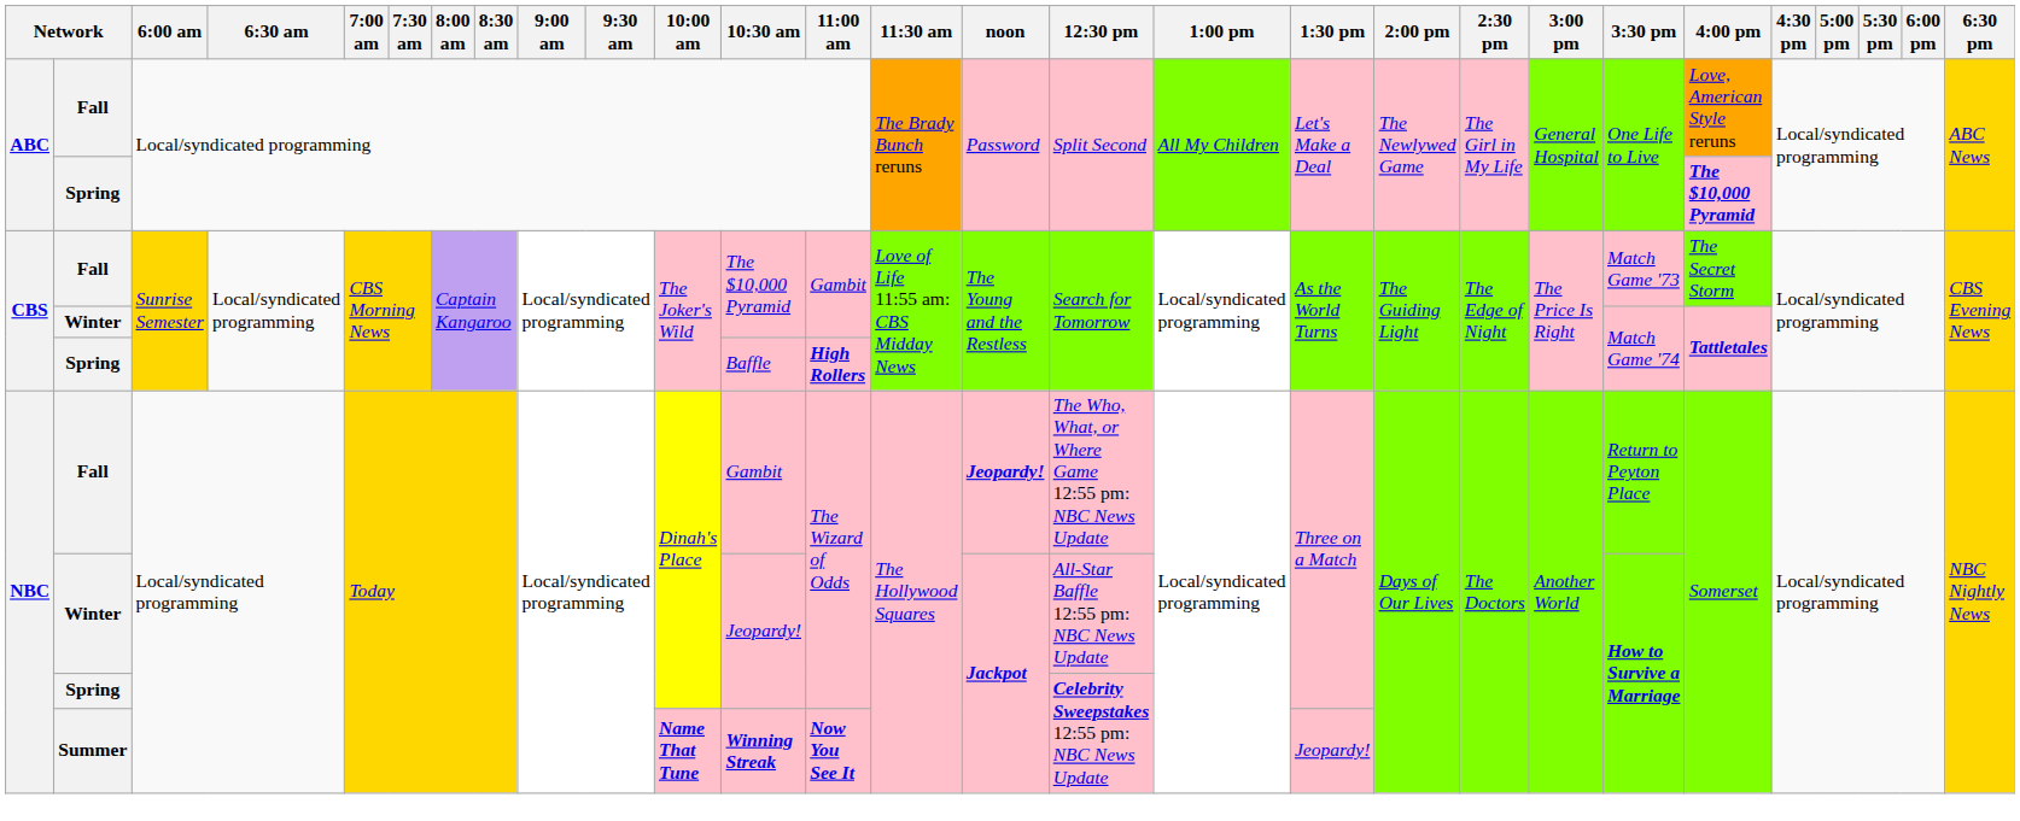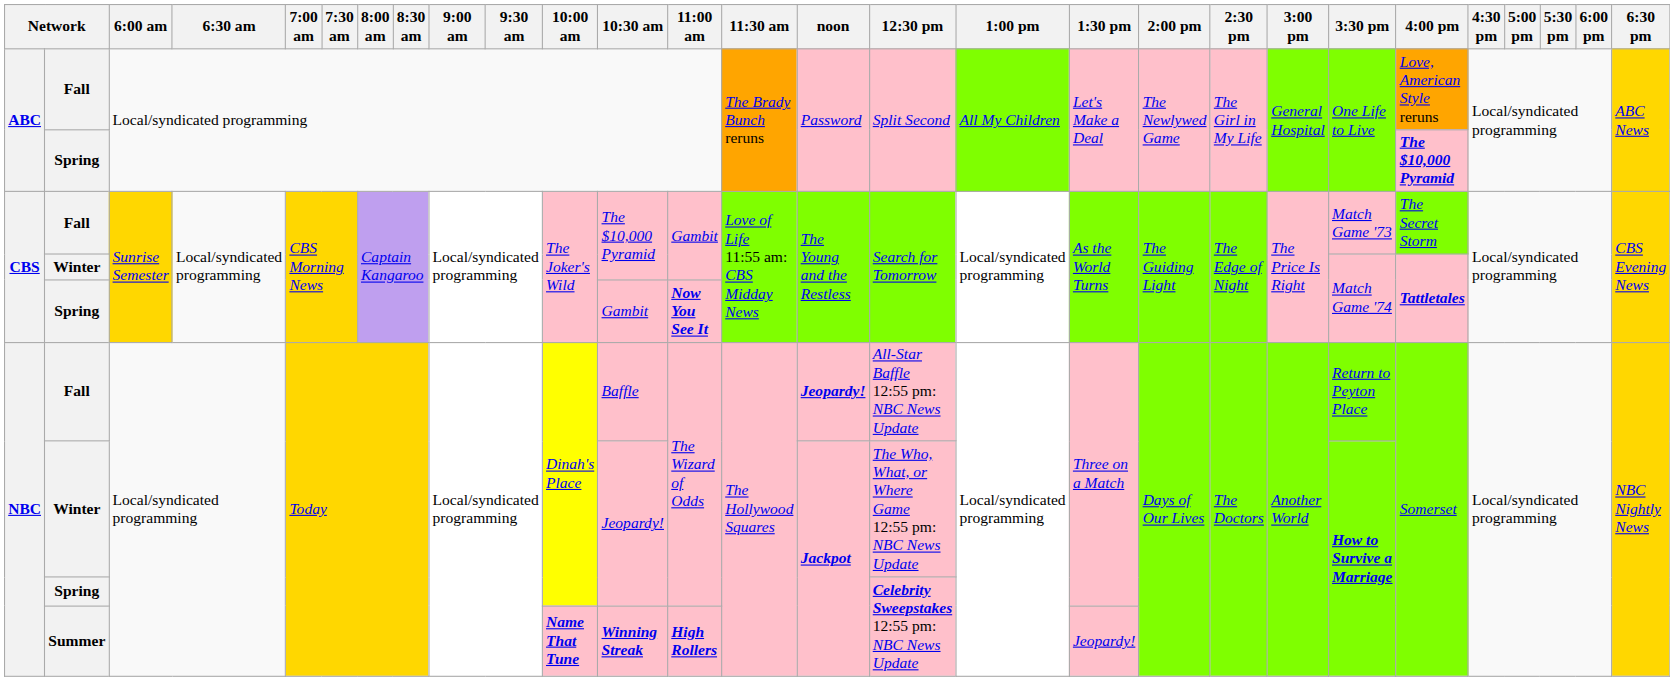 <table class=wikitable style="font-size:90%">
 <tr>
 <th width="1.5%" bgcolor="#C0C0C0" colspan="2">Network</th>
 <th width="4%" bgcolor="#C0C0C0">6:00 am</th>
 <th width="4%" bgcolor="#C0C0C0">6:30 am</th>
 <th width="4%" bgcolor="#C0C0C0">7:00 am</th>
 <th width="4%" bgcolor="#C0C0C0">7:30 am</th>
 <th width="4%" bgcolor="#C0C0C0">8:00 am</th>
 <th width="4%" bgcolor="#C0C0C0">8:30 am</th>
 <th width="4%" bgcolor="#C0C0C0">9:00 am</th>
 <th width="4%" bgcolor="#C0C0C0">9:30 am</th>
 <th width="4%" bgcolor="#C0C0C0">10:00 am</th>
 <th width="4%" bgcolor="#C0C0C0">10:30 am</th>
 <th width="4%" bgcolor="#C0C0C0">11:00 am</th>
 <th width="4%" bgcolor="#C0C0C0">11:30 am</th>
 <th width="4%" bgcolor="#C0C0C0">noon</th>
 <th width="4%" bgcolor="#C0C0C0">12:30 pm</th>
 <th width="4%" bgcolor="#C0C0C0">1:00 pm</th>
 <th width="4%" bgcolor="#C0C0C0">1:30 pm</th>
 <th width="4%" bgcolor="#C0C0C0">2:00 pm</th>
 <th width="4%" bgcolor="#C0C0C0">2:30 pm</th>
 <th width="4%" bgcolor="#C0C0C0">3:00 pm</th>
 <th width="4%" bgcolor="#C0C0C0">3:30 pm</th>
 <th width="4%" bgcolor="#C0C0C0">4:00 pm</th>
 <th width="4%" bgcolor="#C0C0C0">4:30 pm</th>
 <th width="4%" bgcolor="#C0C0C0">5:00 pm</th>
 <th width="4%" bgcolor="#C0C0C0">5:30 pm</th>
 <th width="4%" bgcolor="#C0C0C0">6:00 pm</th>
 <th width="4%" bgcolor="#C0C0C0">6:30 pm</th>
 </tr>
 <tr>
 <th rowspan="2" bgcolor="#C0C0C0"><a href='#'>ABC</a></th>
 <th>Fall</th>
 <td colspan="11" rowspan="2">Local/syndicated programming</td>
 <td rowspan="2" bgcolor="orange"><em><a href='#'>The Brady Bunch</a></em> reruns</td>
 <td rowspan="2" bgcolor="pink"><em><a href='#'>Password</a></em></td>
 <td rowspan="2" bgcolor="pink"><em><a href='#'>Split Second</a></em></td>
 <td rowspan="2" bgcolor="chartreuse"><em><a href='#'>All My Children</a></em></td>
 <td rowspan="2" bgcolor="pink"><em><a href='#'>Let's Make a Deal</a></em></td>
 <td rowspan="2" bgcolor="pink"><em><a href='#'>The Newlywed Game</a></em></td>
 <td rowspan="2" bgcolor="pink"><em><a href='#'>The Girl in My Life</a></em></td>
 <td rowspan="2" bgcolor="chartreuse"><em><a href='#'>General Hospital</a></em></td>
 <td rowspan="2" bgcolor="chartreuse"><em><a href='#'>One Life to Live</a></em></td>
 <td bgcolor="orange"><em><a href='#'>Love, American Style</a></em> reruns</td>
 <td colspan="4" rowspan="2">Local/syndicated programming</td>
 <td rowspan="2" bgcolor="gold"><em><a href='#'>ABC News</a></em></td>
 </tr>
 <tr>
 <th>Spring</th>
 <td bgcolor="pink"><strong><em><a href='#'>The $10,000 Pyramid</a></em></strong></td>
 </tr>
 <tr>
 <th rowspan="3" bgcolor="#C0C0C0"><a href='#'>CBS</a></th>
 <th>Fall</th>
 <td rowspan="3" bgcolor="gold"><em><a href='#'>Sunrise Semester</a></em></td>
 <td rowspan="3">Local/syndicated programming</td>
 <td colspan="2" rowspan="3" bgcolor="gold"><em><a href='#'>CBS Morning News</a></em></td>
 <td colspan="2" rowspan="3" bgcolor="bf9fef"><em><a href='#'>Captain Kangaroo</a></em></td>
 <td colspan="2" rowspan="3" bgcolor="white">Local/syndicated programming</td>
 <td rowspan="3" bgcolor="pink"><em><a href='#'>The Joker's Wild</a></em></td>
 <td rowspan="2" bgcolor="pink"><em><a href='#'>The $10,000 Pyramid</a></em></td>
 <td rowspan="2" bgcolor="pink"><em><a href='#'>Gambit</a></em></td>
 <td rowspan="3" bgcolor="chartreuse"><em><a href='#'>Love of Life</a></em><br>11:55 am: <em><a href='#'>CBS Midday News</a></em></td>
 <td rowspan="3" bgcolor="chartreuse"><em><a href='#'>The Young and the Restless</a></em></td>
 <td rowspan="3" bgcolor="chartreuse"><em><a href='#'>Search for Tomorrow</a></em></td>
 <td rowspan="3" bgcolor="white">Local/syndicated programming</td>
 <td rowspan="3" bgcolor="chartreuse"><em><a href='#'>As the World Turns</a></em></td>
 <td rowspan="3" bgcolor="chartreuse"><em><a href='#'>The Guiding Light</a></em></td>
 <td rowspan="3" bgcolor="chartreuse"><em><a href='#'>The Edge of Night</a></em></td>
 <td rowspan="3" bgcolor="pink"><em><a href='#'>The Price Is Right</a></em></td>
 <td bgcolor="pink"><em><a href='#'>Match Game '73</a></em></td>
 <td bgcolor="chartreuse"><em><a href='#'>The Secret Storm</a></em></td>
 <td colspan="4" rowspan="3">Local/syndicated programming</td>
 <td rowspan="3" bgcolor="gold"><em><a href='#'>CBS Evening News</a></em></td>
 </tr>
 <tr>
 <th>Winter</th>
 <td rowspan="2" bgcolor="pink"><em><a href='#'>Match Game '74</a></em></td>
 <td rowspan="2" bgcolor="pink"><strong><em><a href='#'>Tattletales</a></em></strong></td>
 </tr>
 <tr>
 <th>Spring</th>
-<td bgcolor="pink"><em><a href='#'>Baffle</a></em></td>
-<td bgcolor="pink"><strong><em><a href='#'>High Rollers</a></em></strong></td>
+<td bgcolor="pink"><em><a href='#'>Gambit</a></em></td>
+<td bgcolor="pink"><strong><em><a href='#'>Now You See It</a></em></strong></td>
 </tr>
 <tr>
 <th rowspan="4" bgcolor="#C0C0C0"><a href='#'>NBC</a></th>
 <th>Fall</th>
 <td colspan="2" rowspan="4">Local/syndicated programming</td>
 <td colspan="4" rowspan="4" bgcolor="gold"><em><a href='#'>Today</a></em></td>
 <td colspan="2" rowspan="4" bgcolor="white">Local/syndicated programming</td>
 <td rowspan="3" bgcolor="yellow"><em><a href='#'>Dinah's Place</a></em></td>
-<td bgcolor="pink"><em><a href='#'>Gambit</a></em></td>
+<td bgcolor="pink"><em><a href='#'>Baffle</a></em></td>
 <td rowspan="3" bgcolor="pink"><em><a href='#'>The Wizard of Odds</a></em></td>
 <td rowspan="4" bgcolor="pink"><em><a href='#'>The Hollywood Squares</a></em></td>
 <td bgcolor="pink"><strong><em><a href='#'>Jeopardy!</a></em></strong></td>
-<td rowspan="1" bgcolor="pink"><em><a href='#'>The Who, What, or Where Game</a></em><br>12:55 pm: <em><a href='#'>NBC News Update</a></em></td>
+<td bgcolor="pink"><em><a href='#'>All-Star Baffle</a></em><br>12:55 pm: <em><a href='#'>NBC News Update</a></em></td>
 <td rowspan="4" bgcolor="white">Local/syndicated programming</td>
 <td rowspan="3" bgcolor="pink"><em><a href='#'>Three on a Match</a></em></td>
 <td rowspan="4" bgcolor="chartreuse"><em><a href='#'>Days of Our Lives</a></em></td>
 <td rowspan="4" bgcolor="chartreuse"><em><a href='#'>The Doctors</a></em></td>
 <td rowspan="4" bgcolor="chartreuse"><em><a href='#'>Another World</a></em></td>
 <td bgcolor="chartreuse"><em><a href='#'>Return to Peyton Place</a></em></td>
 <td rowspan="4" bgcolor="chartreuse"><em><a href='#'>Somerset</a></em></td>
 <td colspan="4" rowspan="4">Local/syndicated programming</td>
 <td rowspan="4" bgcolor="gold"><em><a href='#'>NBC Nightly News</a></em></td>
 </tr>
 <tr>
 <th>Winter</th>
 <td rowspan="2" bgcolor="pink"><em><a href='#'>Jeopardy!</a></em></td>
 <td rowspan="3" bgcolor="pink"><strong><em><a href='#'>Jackpot</a></em></strong></td>
-<td bgcolor="pink"><em><a href='#'>All-Star Baffle</a></em><br>12:55 pm: <em><a href='#'>NBC News Update</a></em></td>
+<td rowspan="1" bgcolor="pink"><em><a href='#'>The Who, What, or Where Game</a></em><br>12:55 pm: <em><a href='#'>NBC News Update</a></em></td>
 <td rowspan="3" bgcolor="chartreuse"><strong><em><a href='#'>How to Survive a Marriage</a></em></strong></td>
 </tr>
 <tr>
 <th>Spring</th>
 <td rowspan="2" bgcolor="pink"><strong><em><a href='#'>Celebrity Sweepstakes</a></em></strong><br>12:55 pm: <em><a href='#'>NBC News Update</a></em></td>
 </tr>
 <tr>
 <th>Summer</th>
 <td bgcolor="pink"><strong><em><a href='#'>Name That Tune</a></em></strong></td>
 <td bgcolor="pink"><strong><em><a href='#'>Winning Streak</a></em></strong></td>
-<td bgcolor="pink"><strong><em><a href='#'>Now You See It</a></em></strong></td>
+<td bgcolor="pink"><strong><em><a href='#'>High Rollers</a></em></strong></td>
 <td bgcolor="pink"><em><a href='#'>Jeopardy!</a></em></td>
 </tr>
 </table>
